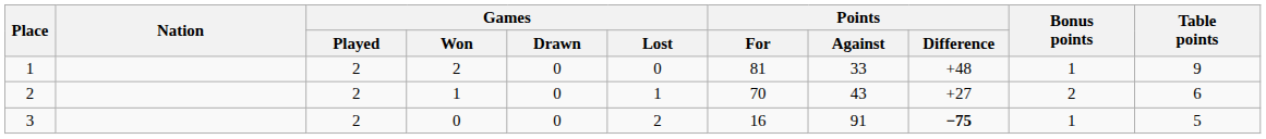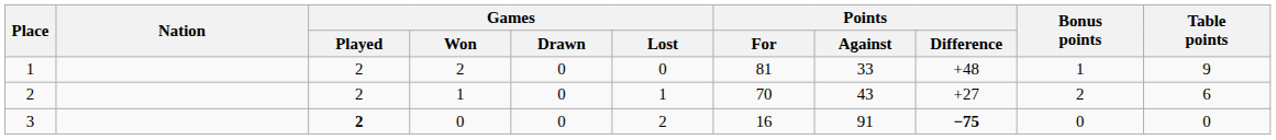 <table class="wikitable" width="98%">
 <tr>
 <th rowspan=2 width="4%">Place</th>
 <th rowspan=2 width="20%">Nation</th>
 <th colspan=4 width="32%">Games</th>
 <th colspan=3 width="24%">Points</th>
 <th rowspan=2 width="10%">Bonus<br>points</th>
 <th rowspan=2 width="10%">Table<br>points</th>
 </tr>
 <tr>
 <th width="8%">Played</th>
 <th width="8%">Won</th>
 <th width="8%">Drawn</th>
 <th width="8%">Lost</th>
 <th width="8%">For</th>
 <th width="8%">Against</th>
 <th width="8%">Difference</th>
 </tr>
 <tr align=center>
 <td>1</td>
 <td align=left></td>
 <td>2</td>
 <td>2</td>
 <td>0</td>
 <td>0</td>
 <td>81</td>
 <td>33</td>
 <td>+48</td>
 <td>1</td>
 <td>9</td>
 </tr>
 <tr align=center>
 <td>2</td>
 <td align=left></td>
 <td>2</td>
 <td>1</td>
 <td>0</td>
 <td>1</td>
 <td>70</td>
 <td>43</td>
 <td>+27</td>
 <td>2</td>
 <td>6</td>
 </tr>
 <tr align=center>
 <td>3</td>
 <td align=left></td>
-<td>2</td>
+<td><strong>2</strong></td>
 <td>0</td>
 <td>0</td>
 <td>2</td>
 <td>16</td>
 <td>91</td>
 <td><strong>−75</strong></td>
-<td>1</td>
-<td>5</td>
+<td>0</td>
+<td>0</td>
 </tr>
 </table>
